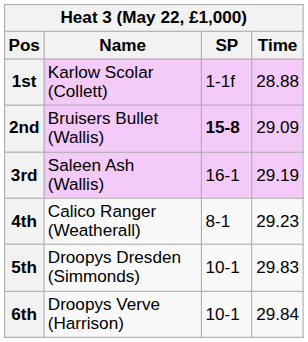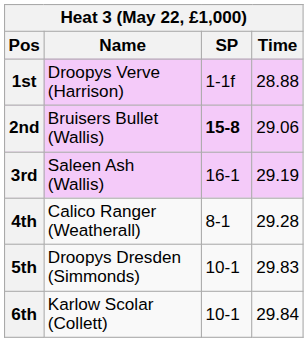 <table class="wikitable">
 <tr>
 <th colspan="6">Heat 3 (May 22, £1,000)</th>
 </tr>
 <tr>
 <th width=20>Pos</th>
 <th width=140>Name</th>
 <th width=40>SP</th>
 <th width=40>Time</th>
 </tr>
 <tr style="background: #f4caf9;">
 <th>1st</th>
-<td>Karlow Scolar<br>(Collett)</td>
+<td>Droopys Verve<br>(Harrison)</td>
 <td>1-1f</td>
 <td>28.88</td>
 </tr>
 <tr style="background: #f4caf9;">
 <th>2nd</th>
 <td>Bruisers Bullet<br> (Wallis)</td>
 <td><strong>15-8</strong></td>
-<td>29.09</td>
+<td>29.06</td>
 </tr>
 <tr style="background: #f4caf9;">
 <th>3rd</th>
 <td>Saleen Ash<br> (Wallis)</td>
 <td>16-1</td>
 <td>29.19</td>
 </tr>
 <tr>
 <th>4th</th>
 <td>Calico Ranger<br> (Weatherall)</td>
 <td>8-1</td>
-<td>29.23</td>
+<td>29.28</td>
 </tr>
 <tr>
 <th>5th</th>
 <td>Droopys Dresden <br>(Simmonds)</td>
 <td>10-1</td>
 <td>29.83</td>
 </tr>
 <tr>
 <th>6th</th>
-<td>Droopys Verve<br>(Harrison)</td>
+<td>Karlow Scolar<br>(Collett)</td>
 <td>10-1</td>
 <td>29.84</td>
 </tr>
 </table>
